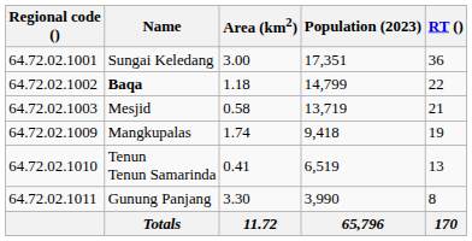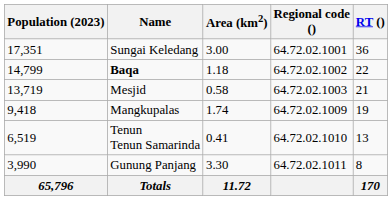 <table class="wikitable sortable">
 <tr>
-<th>Regional code<br>()</th>
+<th>Population (2023)</th>
 <th>Name</th>
 <th>Area (km<sup>2</sup>)</th>
-<th>Population (2023)</th>
+<th>Regional code<br>()</th>
 <th><a href='#'>RT</a> ()</th>
 </tr>
 <tr>
-<td>64.72.02.1001</td>
+<td>17,351</td>
 <td>Sungai Keledang</td>
 <td>3.00</td>
-<td>17,351</td>
+<td>64.72.02.1001</td>
 <td>36</td>
 </tr>
 <tr>
-<td>64.72.02.1002</td>
+<td>14,799</td>
 <td><strong>Baqa</strong></td>
 <td>1.18</td>
-<td>14,799</td>
+<td>64.72.02.1002</td>
 <td>22</td>
 </tr>
 <tr>
-<td>64.72.02.1003</td>
+<td>13,719</td>
 <td>Mesjid</td>
 <td>0.58</td>
-<td>13,719</td>
+<td>64.72.02.1003</td>
 <td>21</td>
 </tr>
 <tr>
-<td>64.72.02.1009</td>
+<td>9,418</td>
 <td>Mangkupalas</td>
 <td>1.74</td>
-<td>9,418</td>
+<td>64.72.02.1009</td>
 <td>19</td>
 </tr>
 <tr>
-<td>64.72.02.1010</td>
+<td>6,519</td>
 <td>Tenun<br>Tenun Samarinda</td>
 <td>0.41</td>
-<td>6,519</td>
+<td>64.72.02.1010</td>
 <td>13</td>
 </tr>
 <tr>
-<td>64.72.02.1011</td>
+<td>3,990</td>
 <td>Gunung Panjang</td>
 <td>3.30</td>
-<td>3,990</td>
+<td>64.72.02.1011</td>
 <td>8</td>
 </tr>
 <tr>
-<th></th>
+<th><em>65,796</em></th>
 <th><em>Totals</em></th>
 <th><em>11.72</em></th>
-<th><em>65,796</em></th>
+<th></th>
 <th><em>170</em></th>
 </tr>
 </table>
